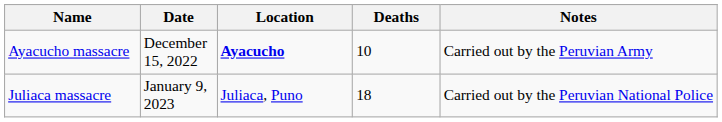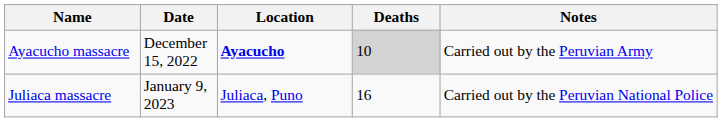 <table class="sortable wikitable" style="font-size:90%;">
 <tr>
 <th style="width:120px;">Name</th>
 <th style="width:65px;">Date</th>
 <th style="width:120px;">Location</th>
 <th style="width:75px;">Deaths</th>
 <th class="unsortable">Notes</th>
 </tr>
 <tr>
 <td><a href='#'>Ayacucho massacre</a></td>
 <td>December 15, 2022</td>
 <td><strong><a href='#'>Ayacucho</a></strong></td>
-<td>10</td>
+<td style="background: lightgrey;">10</td>
 <td>Carried out by the <a href='#'>Peruvian Army</a></td>
 </tr>
 <tr>
 <td><a href='#'>Juliaca massacre</a></td>
 <td>January 9, 2023</td>
 <td><a href='#'>Juliaca</a>, <a href='#'>Puno</a></td>
-<td>18</td>
+<td>16</td>
 <td>Carried out by the <a href='#'>Peruvian National Police</a></td>
 </tr>
 </table>
